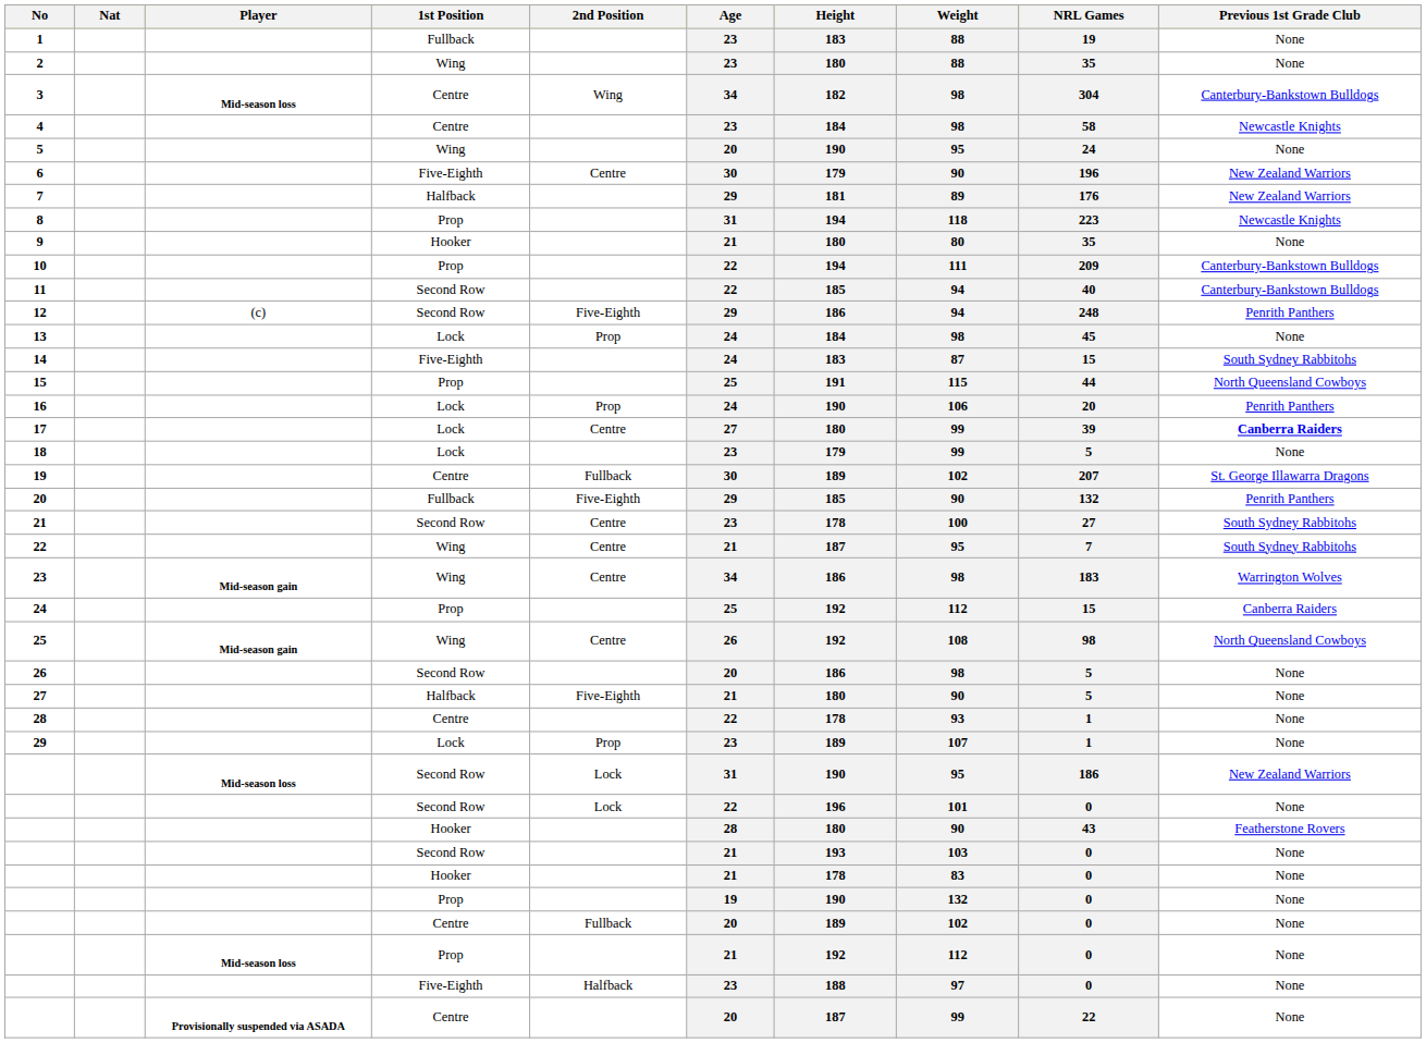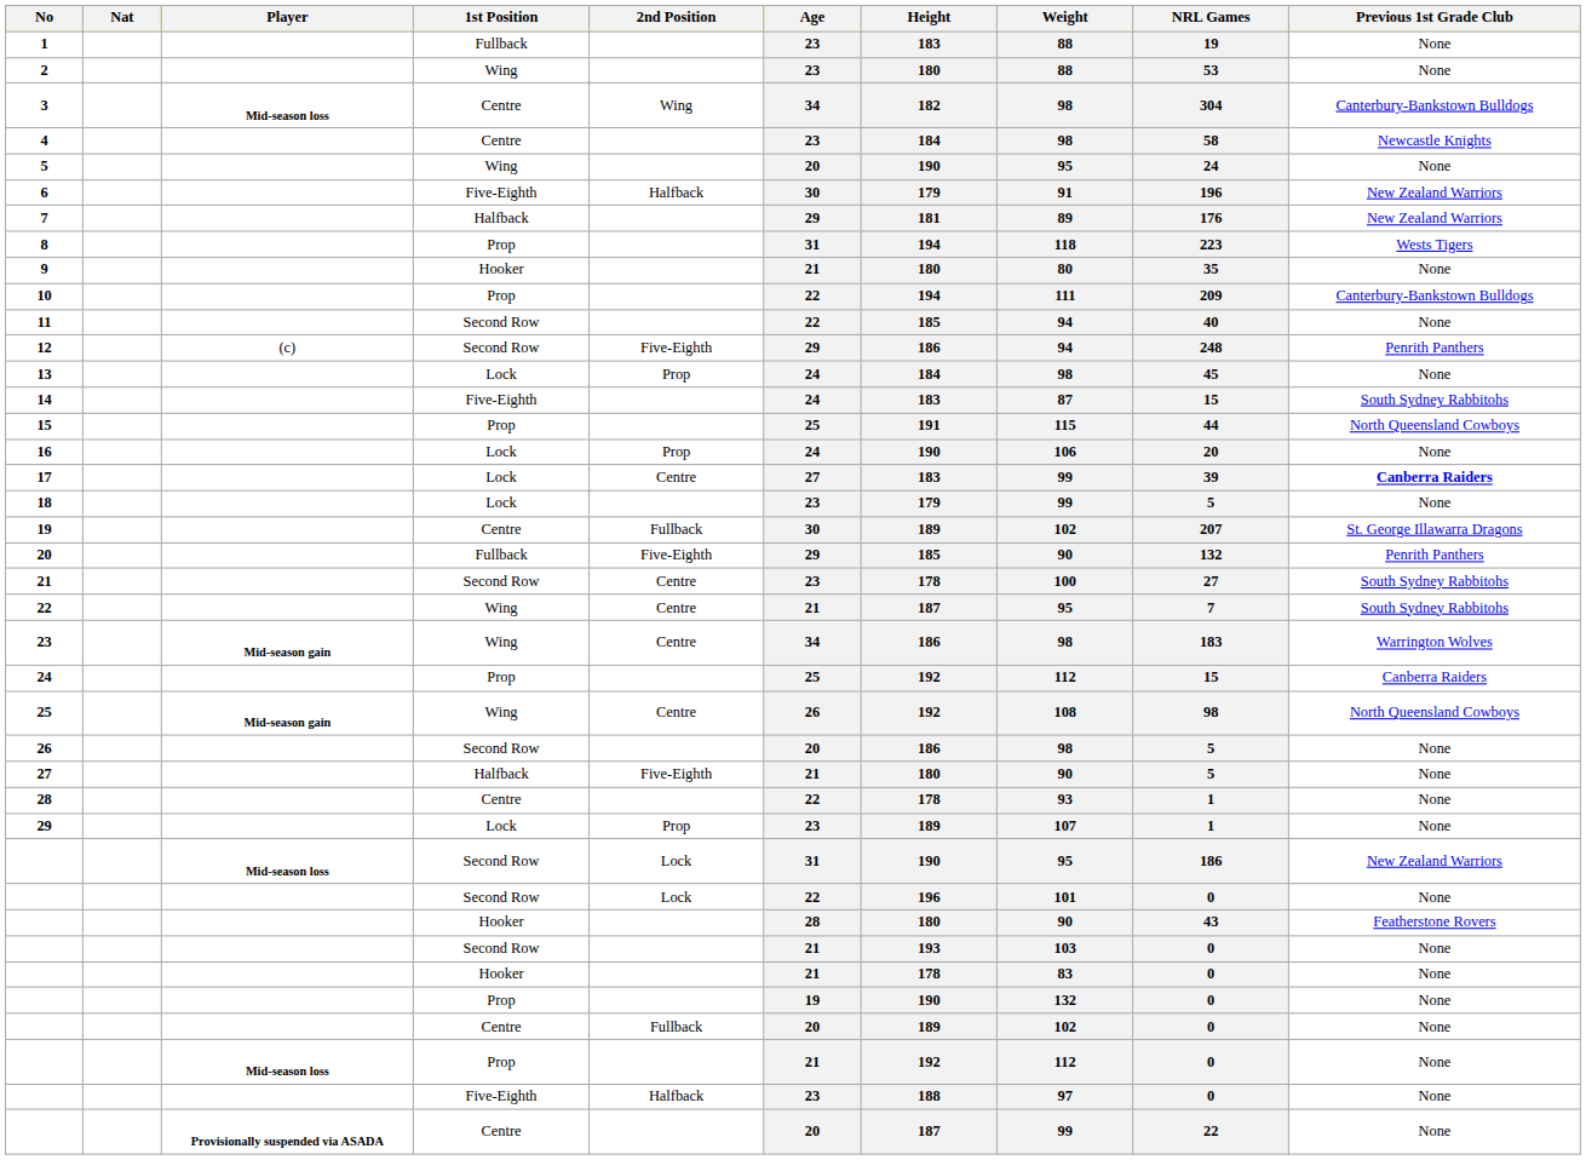 <table class="wikitable sortable"  style="width:100%; font-size:75%;">
 <tr style="background:#fff000;">
 <th width=4%>No</th>
 <th width=4%>Nat</th>
 <th width=13%>Player</th>
 <th width=9%>1st Position</th>
 <th width=9%>2nd Position</th>
 <th width=5%>Age</th>
 <th width=7%>Height</th>
 <th width=7%>Weight</th>
 <th width=8%>NRL Games</th>
 <th width=15%>Previous 1st Grade Club</th>
 </tr>
 <tr style="background:#fff;">
 <td align=center><strong>1</strong></td>
 <td align=center></td>
 <td align=center><strong> </strong></td>
 <td align=center>Fullback</td>
 <td align=center></td>
 <th width=5%>23</th>
 <th width=7%>183</th>
 <th width=7%>88</th>
 <th width=8%>19</th>
 <td align=center>None</td>
 </tr>
 <tr style="background:#fff;">
 <td align=center><strong>2</strong></td>
 <td align=center></td>
 <td align=center><strong> </strong></td>
 <td align=center>Wing</td>
 <td align=center></td>
 <th width=5%>23</th>
 <th width=7%>180</th>
 <th width=7%>88</th>
-<th width=8%>35</th>
+<th width=8%>53</th>
 <td align=center>None</td>
 </tr>
 <tr style="background:#fff;">
 <td align=center><strong>3</strong></td>
 <td align=center></td>
 <td align=center><strong> </strong><br><strong><small>Mid-season loss</small></strong></td>
 <td align=center>Centre</td>
 <td align=center>Wing</td>
 <th width=5%>34</th>
 <th width=7%>182</th>
 <th width=7%>98</th>
 <th width=8%>304</th>
 <td align=center><a href='#'>Canterbury-Bankstown Bulldogs</a></td>
 </tr>
 <tr style="background:#fff;">
 <td align=center><strong>4</strong></td>
 <td align=center></td>
 <td align=center><strong> </strong></td>
 <td align=center>Centre</td>
 <td align=center></td>
 <th width=5%>23</th>
 <th width=7%>184</th>
 <th width=7%>98</th>
 <th width=8%>58</th>
 <td align=center><a href='#'>Newcastle Knights</a></td>
 </tr>
 <tr style="background:#fff;">
 <td align=center><strong>5</strong></td>
 <td align=center></td>
 <td align=center><strong> </strong></td>
 <td align=center>Wing</td>
 <td align=center></td>
 <th width=5%>20</th>
 <th width=7%>190</th>
 <th width=7%>95</th>
 <th width=8%>24</th>
 <td align=center>None</td>
 </tr>
 <tr style="background:#fff;">
 <td align=center><strong>6</strong></td>
 <td align=center></td>
 <td align=center><strong> </strong></td>
 <td align=center>Five-Eighth</td>
-<td align=center>Centre</td>
+<td align=center>Halfback</td>
 <th width=5%>30</th>
 <th width=7%>179</th>
-<th width=7%>90</th>
+<th width=7%>91</th>
 <th width=8%>196</th>
 <td align=center><a href='#'>New Zealand Warriors</a></td>
 </tr>
 <tr style="background:#fff;">
 <td align=center><strong>7</strong></td>
 <td align=center></td>
 <td align=center><strong> </strong></td>
 <td align=center>Halfback</td>
 <td align=center></td>
 <th width=5%>29</th>
 <th width=7%>181</th>
 <th width=7%>89</th>
 <th width=8%>176</th>
 <td align=center><a href='#'>New Zealand Warriors</a></td>
 </tr>
 <tr style="background:#fff;">
 <td align=center><strong>8</strong></td>
 <td align=center></td>
 <td align=center><strong> </strong></td>
 <td align=center>Prop</td>
 <td align=center></td>
 <th width=5%>31</th>
 <th width=7%>194</th>
 <th width=7%>118</th>
 <th width=8%>223</th>
-<td align=center><a href='#'>Newcastle Knights</a></td>
+<td align=center><a href='#'>Wests Tigers</a></td>
 </tr>
 <tr style="background:#fff;">
 <td align=center><strong>9</strong></td>
 <td align=center></td>
 <td align=center><strong> </strong></td>
 <td align=center>Hooker</td>
 <td align=center></td>
 <th width=5%>21</th>
 <th width=7%>180</th>
 <th width=7%>80</th>
 <th width=8%>35</th>
 <td align=center>None</td>
 </tr>
 <tr style="background:#fff;">
 <td align=center><strong>10</strong></td>
 <td align=center></td>
 <td align=center><strong> </strong></td>
 <td align=center>Prop</td>
 <td align=center></td>
 <th width=5%>22</th>
 <th width=7%>194</th>
 <th width=7%>111</th>
 <th width=8%>209</th>
 <td align=center><a href='#'>Canterbury-Bankstown Bulldogs</a></td>
 </tr>
 <tr style="background:#fff;">
 <td align=center><strong>11</strong></td>
 <td align=center></td>
 <td align=center><strong> </strong></td>
 <td align=center>Second Row</td>
 <td align=center></td>
 <th width=5%>22</th>
 <th width=7%>185</th>
 <th width=7%>94</th>
 <th width=8%>40</th>
-<td align=center><a href='#'>Canterbury-Bankstown Bulldogs</a></td>
+<td align=center>None</td>
 </tr>
 <tr style="background:#fff;">
 <td align=center><strong>12</strong></td>
 <td align=center></td>
 <td align=center><strong> </strong> (c)</td>
 <td align=center>Second Row</td>
 <td align=center>Five-Eighth</td>
 <th width=5%>29</th>
 <th width=7%>186</th>
 <th width=7%>94</th>
 <th width=8%>248</th>
 <td align=center><a href='#'>Penrith Panthers</a></td>
 </tr>
 <tr style="background:#fff;">
 <td align=center><strong>13</strong></td>
 <td align=center></td>
 <td align=center><strong> </strong></td>
 <td align=center>Lock</td>
 <td align=center>Prop</td>
 <th width=5%>24</th>
 <th width=7%>184</th>
 <th width=7%>98</th>
 <th width=8%>45</th>
 <td align=center>None</td>
 </tr>
 <tr style="background:#fff;">
 <td align=center><strong>14</strong></td>
 <td align=center></td>
 <td align=center><strong> </strong></td>
 <td align=center>Five-Eighth</td>
 <td align=center></td>
 <th width=5%>24</th>
 <th width=7%>183</th>
 <th width=7%>87</th>
 <th width=8%>15</th>
 <td align=center><a href='#'>South Sydney Rabbitohs</a></td>
 </tr>
 <tr style="background:#fff;">
 <td align=center><strong>15</strong></td>
 <td align=center></td>
 <td align=center><strong> </strong></td>
 <td align=center>Prop</td>
 <td align=center></td>
 <th width=5%>25</th>
 <th width=7%>191</th>
 <th width=7%>115</th>
 <th width=8%>44</th>
 <td align=center><a href='#'>North Queensland Cowboys</a></td>
 </tr>
 <tr style="background:#fff;">
 <td align=center><strong>16</strong></td>
 <td align=center></td>
 <td align=center><strong> </strong></td>
 <td align=center>Lock</td>
 <td align=center>Prop</td>
 <th width=5%>24</th>
 <th width=7%>190</th>
 <th width=7%>106</th>
 <th width=8%>20</th>
-<td align=center><a href='#'>Penrith Panthers</a></td>
+<td align=center>None</td>
 </tr>
 <tr style="background:#fff;">
 <td align=center><strong>17</strong></td>
 <td align=center></td>
 <td align=center><strong> </strong></td>
 <td align=center>Lock</td>
 <td align=center>Centre</td>
 <th width=5%>27</th>
-<th width=7%>180</th>
+<th width=7%>183</th>
 <th width=7%>99</th>
 <th width=8%>39</th>
 <td align=center><strong><a href='#'>Canberra Raiders</a></strong></td>
 </tr>
 <tr style="background:#fff;">
 <td align=center><strong>18</strong></td>
 <td align=center></td>
 <td align=center><strong> </strong></td>
 <td align=center>Lock</td>
 <td align=center></td>
 <th width=5%>23</th>
 <th width=7%>179</th>
 <th width=7%>99</th>
 <th width=8%>5</th>
 <td align=center>None</td>
 </tr>
 <tr style="background:#fff;">
 <td align=center><strong>19</strong></td>
 <td align=center></td>
 <td align=center><strong> </strong></td>
 <td align=center>Centre</td>
 <td align=center>Fullback</td>
 <th width=5%>30</th>
 <th width=7%>189</th>
 <th width=7%>102</th>
 <th width=8%>207</th>
 <td align=center><a href='#'>St. George Illawarra Dragons</a></td>
 </tr>
 <tr style="background:#fff;">
 <td align=center><strong>20</strong></td>
 <td align=center></td>
 <td align=center><strong> </strong></td>
 <td align=center>Fullback</td>
 <td align=center>Five-Eighth</td>
 <th width=5%>29</th>
 <th width=7%>185</th>
 <th width=7%>90</th>
 <th width=8%>132</th>
 <td align=center><a href='#'>Penrith Panthers</a></td>
 </tr>
 <tr style="background:#fff;">
 <td align=center><strong>21</strong></td>
 <td align=center></td>
 <td align=center><strong> </strong></td>
 <td align=center>Second Row</td>
 <td align=center>Centre</td>
 <th width=5%>23</th>
 <th width=7%>178</th>
 <th width=7%>100</th>
 <th width=8%>27</th>
 <td align=center><a href='#'>South Sydney Rabbitohs</a></td>
 </tr>
 <tr style="background:#fff;">
 <td align=center><strong>22</strong></td>
 <td align=center></td>
 <td align=center><strong> </strong></td>
 <td align=center>Wing</td>
 <td align=center>Centre</td>
 <th width=5%>21</th>
 <th width=7%>187</th>
 <th width=7%>95</th>
 <th width=8%>7</th>
 <td align=center><a href='#'>South Sydney Rabbitohs</a></td>
 </tr>
 <tr style="background:#fff;">
 <td align=center><strong>23</strong></td>
 <td align=center></td>
 <td align=center><strong> </strong><br><strong><small>Mid-season gain</small></strong></td>
 <td align=center>Wing</td>
 <td align=center>Centre</td>
 <th width=5%>34</th>
 <th width=7%>186</th>
 <th width=7%>98</th>
 <th width=8%>183</th>
 <td align=center><a href='#'>Warrington Wolves</a></td>
 </tr>
 <tr style="background:#fff;">
 <td align=center><strong>24</strong></td>
 <td align=center></td>
 <td align=center><strong> </strong></td>
 <td align=center>Prop</td>
 <td align=center></td>
 <th width=5%>25</th>
 <th width=7%>192</th>
 <th width=7%>112</th>
 <th width=8%>15</th>
 <td align=center><a href='#'>Canberra Raiders</a></td>
 </tr>
 <tr style="background:#fff;">
 <td align=center><strong>25</strong></td>
 <td align=center></td>
 <td align=center><strong> </strong><br><strong><small>Mid-season gain</small></strong></td>
 <td align=center>Wing</td>
 <td align=center>Centre</td>
 <th width=5%>26</th>
 <th width=7%>192</th>
 <th width=7%>108</th>
 <th width=8%>98</th>
 <td align=center><a href='#'>North Queensland Cowboys</a></td>
 </tr>
 <tr style="background:#fff;">
 <td align=center><strong>26</strong></td>
 <td align=center></td>
 <td align=center><strong> </strong></td>
 <td align=center>Second Row</td>
 <td align=center></td>
 <th width=5%>20</th>
 <th width=7%>186</th>
 <th width=7%>98</th>
 <th width=8%>5</th>
 <td align=center>None</td>
 </tr>
 <tr style="background:#fff;">
 <td align=center><strong>27</strong></td>
 <td align=center></td>
 <td align=center><strong> </strong></td>
 <td align=center>Halfback</td>
 <td align=center>Five-Eighth</td>
 <th width=5%>21</th>
 <th width=7%>180</th>
 <th width=7%>90</th>
 <th width=8%>5</th>
 <td align=center>None</td>
 </tr>
 <tr style="background:#fff;">
 <td align=center><strong>28</strong></td>
 <td align=center></td>
 <td align=center><strong> </strong></td>
 <td align=center>Centre</td>
 <td align=center></td>
 <th width=5%>22</th>
 <th width=7%>178</th>
 <th width=7%>93</th>
 <th width=8%>1</th>
 <td align=center>None</td>
 </tr>
 <tr style="background:#fff;">
 <td align=center><strong>29</strong></td>
 <td align=center></td>
 <td align=center><strong> </strong></td>
 <td align=center>Lock</td>
 <td align=center>Prop</td>
 <th width=5%>23</th>
 <th width=7%>189</th>
 <th width=7%>107</th>
 <th width=8%>1</th>
 <td align=center>None</td>
 </tr>
 <tr style="background:#fff;">
 <td align=center></td>
 <td align=center></td>
 <td align=center><strong> </strong><br><strong><small>Mid-season loss</small></strong></td>
 <td align=center>Second Row</td>
 <td align=center>Lock</td>
 <th width=5%>31</th>
 <th width=7%>190</th>
 <th width=7%>95</th>
 <th width=8%>186</th>
 <td align=center><a href='#'>New Zealand Warriors</a></td>
 </tr>
 <tr style="background:#fff;">
 <td align=center></td>
 <td align=center></td>
 <td align=center><strong> </strong></td>
 <td align=center>Second Row</td>
 <td align=center>Lock</td>
 <th width=5%>22</th>
 <th width=7%>196</th>
 <th width=7%>101</th>
 <th width=8%>0</th>
 <td align=center>None</td>
 </tr>
 <tr style="background:#fff;">
 <td align=center></td>
 <td align=center></td>
 <td align=center><strong> </strong></td>
 <td align=center>Hooker</td>
 <td align=center></td>
 <th width=5%>28</th>
 <th width=7%>180</th>
 <th width=7%>90</th>
 <th width=8%>43</th>
 <td align=center><a href='#'>Featherstone Rovers</a></td>
 </tr>
 <tr style="background:#fff;">
 <td align=center></td>
 <td align=center></td>
 <td align=center><strong> </strong></td>
 <td align=center>Second Row</td>
 <td align=center></td>
 <th width=5%>21</th>
 <th width=7%>193</th>
 <th width=7%>103</th>
 <th width=8%>0</th>
 <td align=center>None</td>
 </tr>
 <tr style="background:#fff;">
 <td align=center></td>
 <td align=center></td>
 <td align=center><strong> </strong></td>
 <td align=center>Hooker</td>
 <td align=center></td>
 <th width=5%>21</th>
 <th width=7%>178</th>
 <th width=7%>83</th>
 <th width=8%>0</th>
 <td align=center>None</td>
 </tr>
 <tr style="background:#fff;">
 <td align=center></td>
 <td align=center></td>
 <td align=center><strong> </strong></td>
 <td align=center>Prop</td>
 <td align=center></td>
 <th width=5%>19</th>
 <th width=7%>190</th>
 <th width=7%>132</th>
 <th width=8%>0</th>
 <td align=center>None</td>
 </tr>
 <tr style="background:#fff;">
 <td align=center></td>
 <td align=center></td>
 <td align=center><strong> </strong></td>
 <td align=center>Centre</td>
 <td align=center>Fullback</td>
 <th width=5%>20</th>
 <th width=7%>189</th>
 <th width=7%>102</th>
 <th width=8%>0</th>
 <td align=center>None</td>
 </tr>
 <tr style="background:#fff;">
 <td align=center></td>
 <td align=center></td>
 <td align=center><strong> </strong><br><strong><small>Mid-season loss</small></strong></td>
 <td align=center>Prop</td>
 <td align=center></td>
 <th width=5%>21</th>
 <th width=7%>192</th>
 <th width=7%>112</th>
 <th width=8%>0</th>
 <td align=center>None</td>
 </tr>
 <tr style="background:#fff;">
 <td align=center></td>
 <td align=center></td>
 <td align=center><strong> </strong></td>
 <td align=center>Five-Eighth</td>
 <td align=center>Halfback</td>
 <th width=5%>23</th>
 <th width=7%>188</th>
 <th width=7%>97</th>
 <th width=8%>0</th>
 <td align=center>None</td>
 </tr>
 <tr style="background:#fff;">
 <td align=center></td>
 <td align=center></td>
 <td align=center><strong> </strong><br><strong><small>Provisionally suspended via ASADA</small></strong></td>
 <td align=center>Centre</td>
 <td align=center></td>
 <th width=5%>20</th>
 <th width=7%>187</th>
 <th width=7%>99</th>
 <th width=8%>22</th>
 <td align=center>None</td>
 </tr>
 </table>
